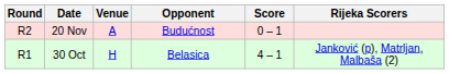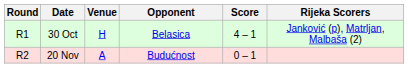 <table class="wikitable sortable" style="text-align: center; font-size:95%;">
 <tr>
 <th width="30">Round</th>
 <th width="60">Date</th>
 <th width="20">Venue</th>
 <th width="150">Opponent</th>
 <th width="60">Score</th>
 <th width="200">Rijeka Scorers</th>
 </tr>
+<tr bgcolor="#ddffdd">
+<td>R1</td>
+<td>30 Oct</td>
+<td><a href='#'>H</a></td>
+<td><a href='#'>Belasica</a></td>
+<td>4 – 1</td>
+<td><a href='#'>Janković</a> (<a href='#'>p</a>), <a href='#'>Matrljan</a>, <a href='#'>Malbaša</a> (2)</td>
+</tr>
 <tr bgcolor="#ffdddd">
 <td>R2</td>
 <td>20 Nov</td>
 <td><a href='#'>A</a></td>
 <td><a href='#'>Budućnost</a></td>
 <td>0 – 1</td>
 <td></td>
 </tr>
-<tr bgcolor="#ddffdd">
-<td>R1</td>
-<td>30 Oct</td>
-<td><a href='#'>H</a></td>
-<td><a href='#'>Belasica</a></td>
-<td>4 – 1</td>
-<td><a href='#'>Janković</a> (<a href='#'>p</a>), <a href='#'>Matrljan</a>, <a href='#'>Malbaša</a> (2)</td>
-</tr>
 </table>
